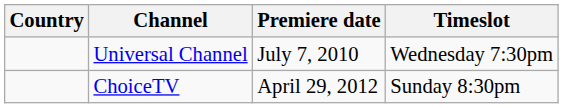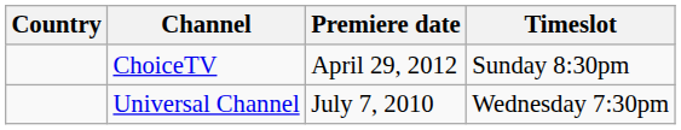 <table class="wikitable">
 <tr>
 <th>Country</th>
 <th>Channel</th>
 <th>Premiere date</th>
 <th>Timeslot</th>
 </tr>
 <tr>
 <td></td>
+<td><a href='#'>ChoiceTV</a></td>
+<td>April 29, 2012</td>
+<td>Sunday 8:30pm</td>
+</tr>
+<tr>
+<td></td>
 <td><a href='#'>Universal Channel</a></td>
 <td>July 7, 2010</td>
 <td>Wednesday 7:30pm</td>
 </tr>
-<tr>
-<td></td>
-<td><a href='#'>ChoiceTV</a></td>
-<td>April 29, 2012</td>
-<td>Sunday 8:30pm</td>
-</tr>
 </table>
